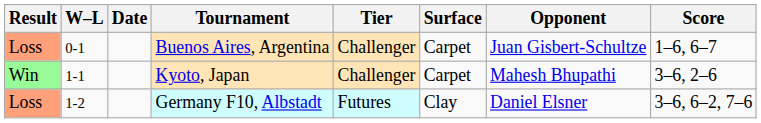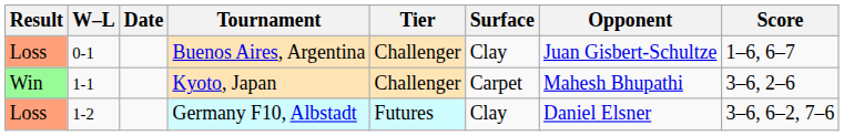 <table class="sortable wikitable">
 <tr>
 <th>Result</th>
 <th class="unsortable">W–L</th>
 <th>Date</th>
 <th>Tournament</th>
 <th>Tier</th>
 <th>Surface</th>
 <th>Opponent</th>
 <th class="unsortable">Score</th>
 </tr>
 <tr>
 <td style="background:#ffa07a;">Loss</td>
 <td><small>0-1</small></td>
 <td></td>
 <td style="background:moccasin;"><a href='#'>Buenos Aires</a>, Argentina</td>
 <td style="background:moccasin;">Challenger</td>
-<td>Carpet</td>
+<td>Clay</td>
 <td> <a href='#'>Juan Gisbert-Schultze</a></td>
 <td>1–6, 6–7</td>
 </tr>
 <tr>
 <td style="background:#98fb98;">Win</td>
 <td><small>1-1</small></td>
 <td></td>
 <td style="background:moccasin;"><a href='#'>Kyoto</a>, Japan</td>
 <td style="background:moccasin;">Challenger</td>
 <td>Carpet</td>
 <td> <a href='#'>Mahesh Bhupathi</a></td>
 <td>3–6, 2–6</td>
 </tr>
 <tr>
 <td style="background:#ffa07a;">Loss</td>
 <td><small>1-2</small></td>
 <td></td>
 <td style="background:#cffcff;">Germany F10, <a href='#'>Albstadt</a></td>
 <td style="background:#cffcff;">Futures</td>
 <td>Clay</td>
 <td> <a href='#'>Daniel Elsner</a></td>
 <td>3–6, 6–2, 7–6</td>
 </tr>
 </table>
